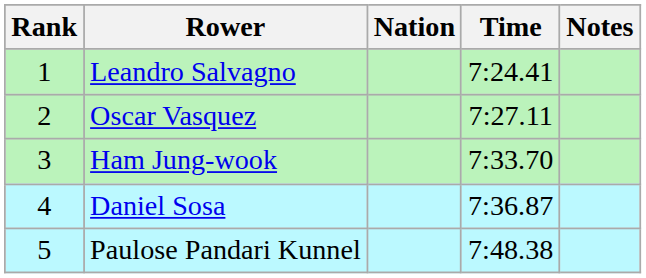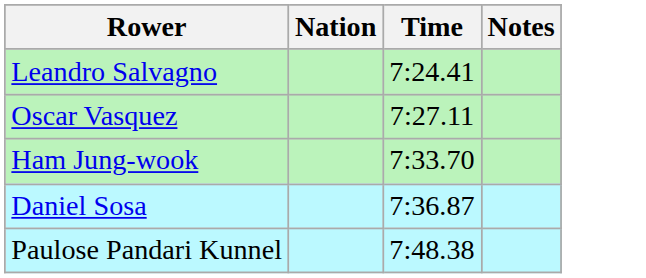 <table class="wikitable sortable" style="text-align:center">
 <tr>
-<th>Rank</th>
 <th>Rower</th>
 <th>Nation</th>
 <th>Time</th>
 <th>Notes</th>
 </tr>
 <tr bgcolor=bbf3bb>
-<td>1</td>
 <td align=left><a href='#'>Leandro Salvagno</a></td>
 <td align=left></td>
 <td>7:24.41</td>
 <td></td>
 </tr>
 <tr bgcolor=bbf3bb>
-<td>2</td>
 <td align=left><a href='#'>Oscar Vasquez</a></td>
 <td align=left></td>
 <td>7:27.11</td>
 <td></td>
 </tr>
 <tr bgcolor=bbf3bb>
-<td>3</td>
 <td align=left><a href='#'>Ham Jung-wook</a></td>
 <td align=left></td>
 <td>7:33.70</td>
 <td></td>
 </tr>
 <tr bgcolor=bbf9ff>
-<td>4</td>
 <td align=left><a href='#'>Daniel Sosa</a></td>
 <td align=left></td>
 <td>7:36.87</td>
 <td></td>
 </tr>
 <tr bgcolor=bbf9ff>
-<td>5</td>
 <td align=left>Paulose Pandari Kunnel</td>
 <td align=left></td>
 <td>7:48.38</td>
 <td></td>
 </tr>
 </table>
